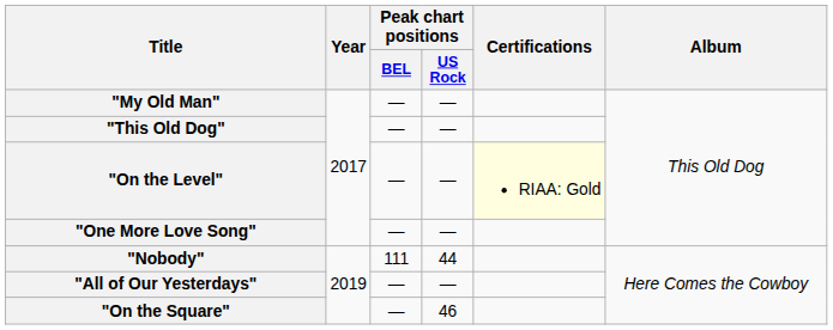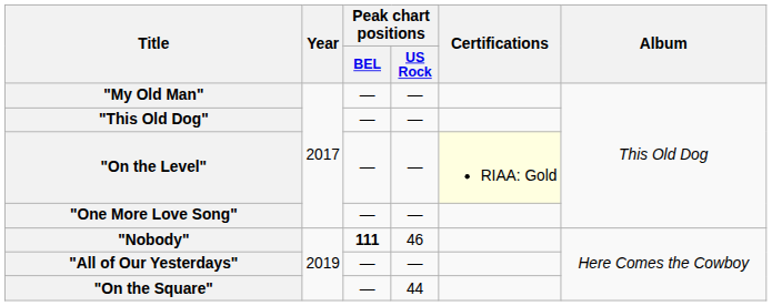 <table class="wikitable plainrowheaders" style="text-align:center">
 <tr>
 <th scope="col" rowspan="2" style="width:19em;">Title</th>
 <th scope="col" rowspan="2" style="width:1em;">Year</th>
 <th scope="col" colspan="2">Peak chart positions</th>
 <th rowspan="2">Certifications</th>
 <th rowspan="2" scope="col" style="width:13em;">Album</th>
 </tr>
 <tr>
 <th scope="col" style="width:3em;font-size:90%;"><a href='#'>BEL</a><br></th>
 <th scope="col" style="width:3em;font-size:90%;"><a href='#'>US<br>Rock</a><br></th>
 </tr>
 <tr>
 <th scope="row">"My Old Man"</th>
 <td rowspan="4">2017</td>
 <td>—</td>
 <td>—</td>
 <td></td>
 <td rowspan="4"><em>This Old Dog</em></td>
 </tr>
 <tr>
 <th scope="row">"This Old Dog"</th>
 <td>—</td>
 <td>—</td>
 <td></td>
 </tr>
 <tr>
 <th scope="row">"On the Level"</th>
 <td>—</td>
 <td>—</td>
 <td style="background: lightyellow;"><br><ul><li>RIAA: Gold</li></ul></td>
 </tr>
 <tr>
 <th scope="row">"One More Love Song"</th>
 <td>—</td>
 <td>—</td>
 <td></td>
 </tr>
 <tr>
 <th scope="row">"Nobody"</th>
 <td rowspan="3">2019</td>
-<td>111</td>
-<td>44</td>
+<td><strong>111</strong></td>
+<td>46</td>
 <td></td>
 <td rowspan="3"><em>Here Comes the Cowboy</em></td>
 </tr>
 <tr>
 <th scope="row">"All of Our Yesterdays"</th>
 <td>—</td>
 <td>—</td>
 <td></td>
 </tr>
 <tr>
 <th scope="row">"On the Square"</th>
 <td>—</td>
-<td>46</td>
+<td>44</td>
 <td></td>
 </tr>
 </table>
